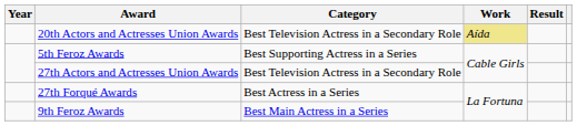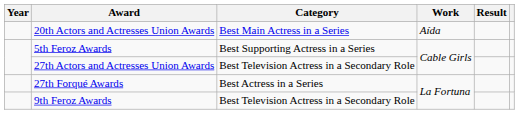 <table class="wikitable sortable plainrowheaders">
 <tr>
 <th>Year</th>
 <th>Award</th>
 <th>Category</th>
 <th>Work</th>
 <th>Result</th>
 <th scope="col" class="unsortable"></th>
 </tr>
 <tr>
 <td></td>
 <td><a href='#'>20th Actors and Actresses Union Awards</a></td>
-<td>Best Television Actress in a Secondary Role</td>
-<td style="background: khaki;"><em>Aída</em></td>
+<td><a href='#'>Best Main Actress in a Series</a></td>
+<td><em>Aída</em></td>
 <td></td>
 <td></td>
 </tr>
 <tr>
 <td rowspan = "2"></td>
 <td><a href='#'>5th Feroz Awards</a></td>
 <td>Best Supporting Actress in a Series</td>
 <td rowspan = "2"><em>Cable Girls</em></td>
 <td></td>
 <td></td>
 </tr>
 <tr>
 <td><a href='#'>27th Actors and Actresses Union Awards</a></td>
 <td>Best Television Actress in a Secondary Role</td>
 <td></td>
 <td></td>
 </tr>
 <tr>
 <td></td>
 <td><a href='#'>27th Forqué Awards</a></td>
 <td>Best Actress in a Series</td>
 <td rowspan = "2"><em>La Fortuna</em></td>
 <td></td>
 <td></td>
 </tr>
 <tr>
 <td></td>
 <td><a href='#'>9th Feroz Awards</a></td>
-<td><a href='#'>Best Main Actress in a Series</a></td>
+<td>Best Television Actress in a Secondary Role</td>
 <td></td>
 <td></td>
 </tr>
 </table>
